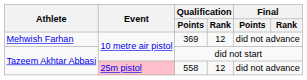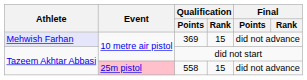 <table class="wikitable" style="font-size:90%">
 <tr>
 <th rowspan=2>Athlete</th>
 <th rowspan=2>Event</th>
 <th colspan=2>Qualification</th>
 <th colspan=2>Final</th>
 </tr>
 <tr style="font-size:95%">
 <th>Points</th>
 <th>Rank</th>
 <th>Points</th>
 <th>Rank</th>
 </tr>
 <tr align=center>
-<td align=left><a href='#'>Mehwish Farhan</a></td>
+<td align=left style="background: lavender;"><a href='#'>Mehwish Farhan</a></td>
 <td align=left rowspan="2"><a href='#'>10 metre air pistol</a></td>
 <td>369</td>
-<td>12</td>
+<td>15</td>
 <td colspan=2>did not advance</td>
 </tr>
 <tr align=center>
 <td align=left rowspan=2><a href='#'>Tazeem Akhtar Abbasi</a></td>
 <td colspan=4>did not start</td>
 </tr>
 <tr align=center>
 <td align=left style="background: pink;"><a href='#'>25m pistol</a></td>
 <td>558</td>
-<td>12</td>
+<td>15</td>
 <td colspan=2>did not advance</td>
 </tr>
 </table>
